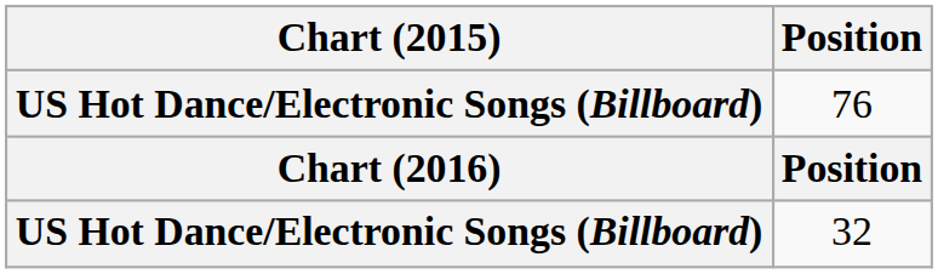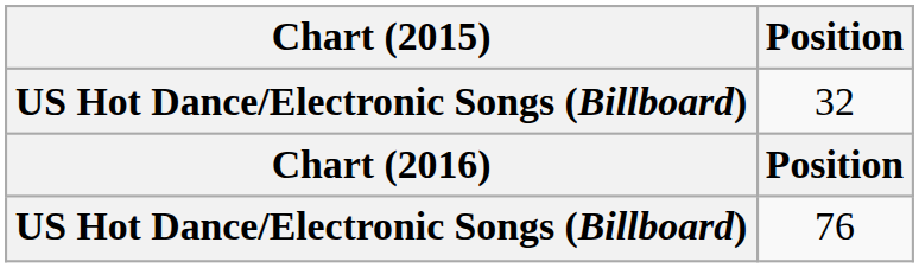 <table class="wikitable plainrowheaders" style="text-align:center">
 <tr>
 <th scope="col">Chart (2015)</th>
 <th scope="col">Position</th>
 </tr>
 <tr>
 <th scope="row">US Hot Dance/Electronic Songs (<em>Billboard</em>)</th>
-<td>76</td>
+<td>32</td>
 </tr>
 <tr>
 <th scope="col">Chart (2016)</th>
 <th scope="col">Position</th>
 </tr>
 <tr>
 <th scope="row">US Hot Dance/Electronic Songs (<em>Billboard</em>)</th>
-<td>32</td>
+<td>76</td>
 </tr>
 </table>
